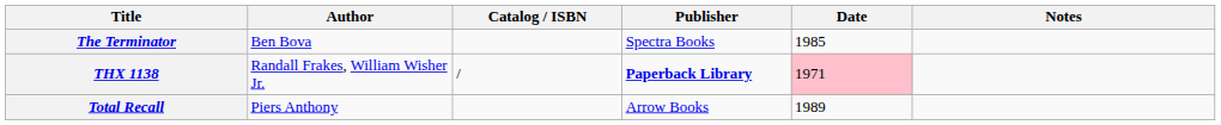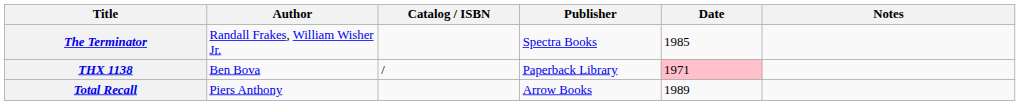 <table class="wikitable sortable" style="width:100%;">
 <tr>
 <th width=20%>Title</th>
 <th width=17%>Author</th>
 <th width=14%>Catalog / ISBN</th>
 <th width=14%>Publisher</th>
 <th width=10%>Date</th>
 <th width=25%>Notes</th>
 </tr>
 <tr>
 <th><em><a href='#'>The Terminator</a></em></th>
-<td><a href='#'>Ben Bova</a></td>
+<td><a href='#'>Randall Frakes</a>, <a href='#'>William Wisher Jr.</a></td>
 <td></td>
 <td><a href='#'>Spectra Books</a></td>
 <td>1985</td>
 <td></td>
 </tr>
 <tr>
 <th><em><a href='#'>THX 1138</a></em></th>
-<td><a href='#'>Randall Frakes</a>, <a href='#'>William Wisher Jr.</a></td>
+<td><a href='#'>Ben Bova</a></td>
 <td> / </td>
-<td><strong><a href='#'>Paperback Library</a></strong></td>
+<td><a href='#'>Paperback Library</a></td>
 <td style="background: pink;">1971</td>
 <td></td>
 </tr>
 <tr>
 <th><em><a href='#'>Total Recall</a></em></th>
 <td><a href='#'>Piers Anthony</a></td>
 <td></td>
 <td><a href='#'>Arrow Books</a></td>
 <td>1989</td>
 <td></td>
 </tr>
 </table>
